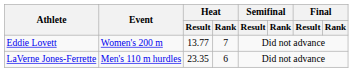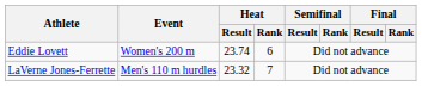 <table class="wikitable" style="font-size:90%">
 <tr>
 <th rowspan="2">Athlete</th>
 <th rowspan="2">Event</th>
 <th colspan="2">Heat</th>
 <th colspan="2">Semifinal</th>
 <th colspan="2">Final</th>
 </tr>
 <tr style="font-size:95%">
 <th>Result</th>
 <th>Rank</th>
 <th>Result</th>
 <th>Rank</th>
 <th>Result</th>
 <th>Rank</th>
 </tr>
 <tr align=center>
 <td align=left><a href='#'>Eddie Lovett</a></td>
 <td align=left><a href='#'>Women's 200 m</a></td>
-<td>13.77</td>
-<td>7</td>
+<td>23.74</td>
+<td>6</td>
 <td colspan=4>Did not advance</td>
 </tr>
 <tr align=center>
 <td align=left><a href='#'>LaVerne Jones-Ferrette</a></td>
 <td align=left><a href='#'>Men's 110 m hurdles</a></td>
-<td>23.35</td>
-<td>6</td>
+<td>23.32</td>
+<td>7</td>
 <td colspan=4>Did not advance</td>
 </tr>
 </table>
